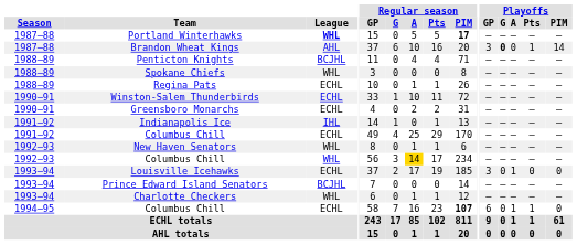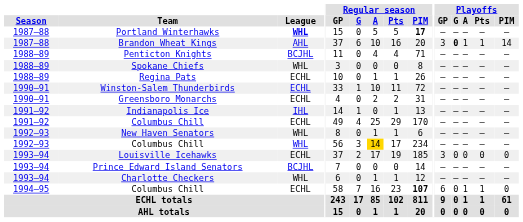 <table border="0" cellpadding="1" cellspacing="0" style="text-align:center; width:60em">
 <tr bgcolor="#e0e0e0">
 <th colspan="3" bgcolor="#ffffff"></th>
 <th rowspan="99" bgcolor="#ffffff"></th>
 <th colspan="5"><a href='#'>Regular season</a></th>
 <th rowspan="99" bgcolor="#ffffff"></th>
 <th colspan="5"><a href='#'>Playoffs</a></th>
 </tr>
 <tr bgcolor="#e0e0e0">
 <th><a href='#'>Season</a></th>
 <th>Team</th>
 <th>League</th>
 <th>GP</th>
 <th><a href='#'>G</a></th>
 <th><a href='#'>A</a></th>
 <th><a href='#'>Pts</a></th>
 <th><a href='#'>PIM</a></th>
 <th>GP</th>
 <th>G</th>
 <th>A</th>
 <th>Pts</th>
 <th>PIM</th>
 </tr>
 <tr>
 <td><a href='#'>1987–88</a></td>
 <td><a href='#'>Portland Winterhawks</a></td>
 <td><strong><a href='#'>WHL</a></strong></td>
 <td>15</td>
 <td>0</td>
 <td>5</td>
 <td>5</td>
 <td><strong>17</strong></td>
 <td>—</td>
 <td>—</td>
 <td>—</td>
 <td>—</td>
 <td>—</td>
 </tr>
 <tr bgcolor="#f0f0f0">
 <td><a href='#'>1987–88</a></td>
 <td><a href='#'>Brandon Wheat Kings</a></td>
 <td><a href='#'>AHL</a></td>
 <td>37</td>
 <td>6</td>
 <td>10</td>
 <td>16</td>
 <td>20</td>
 <td>3</td>
 <td><strong>0</strong></td>
-<td>0</td>
+<td>1</td>
 <td>1</td>
 <td>14</td>
 </tr>
 <tr>
 <td><a href='#'>1988–89</a></td>
 <td><a href='#'>Penticton Knights</a></td>
 <td><a href='#'>BCJHL</a></td>
 <td>11</td>
 <td>0</td>
 <td>4</td>
 <td>4</td>
 <td>71</td>
 <td>—</td>
 <td>—</td>
 <td>—</td>
 <td>—</td>
 <td>—</td>
 </tr>
 <tr bgcolor="#f0f0f0">
 <td><a href='#'>1988–89</a></td>
 <td><a href='#'>Spokane Chiefs</a></td>
 <td>WHL</td>
 <td>3</td>
 <td>0</td>
 <td>0</td>
 <td>0</td>
 <td>8</td>
 <td>—</td>
 <td>—</td>
 <td>—</td>
 <td>—</td>
 <td>—</td>
 </tr>
 <tr>
 <td><a href='#'>1988–89</a></td>
 <td><a href='#'>Regina Pats</a></td>
 <td>ECHL</td>
 <td>10</td>
 <td>0</td>
 <td>1</td>
 <td>1</td>
 <td>26</td>
 <td>—</td>
 <td>—</td>
 <td>—</td>
 <td>—</td>
 <td>—</td>
 </tr>
 <tr bgcolor="#f0f0f0">
 <td><a href='#'>1990–91</a></td>
 <td><a href='#'>Winston-Salem Thunderbirds</a></td>
 <td><a href='#'>ECHL</a></td>
 <td>33</td>
 <td>1</td>
 <td>10</td>
 <td>11</td>
 <td>72</td>
 <td>—</td>
 <td>—</td>
 <td>—</td>
 <td>—</td>
 <td>—</td>
 </tr>
 <tr>
 <td><a href='#'>1990–91</a></td>
 <td><a href='#'>Greensboro Monarchs</a></td>
 <td>ECHL</td>
 <td>4</td>
 <td>0</td>
 <td>2</td>
 <td>2</td>
 <td>31</td>
 <td>—</td>
 <td>—</td>
 <td>—</td>
 <td>—</td>
 <td>—</td>
 </tr>
 <tr bgcolor="#f0f0f0">
 <td><a href='#'>1991–92</a></td>
 <td><a href='#'>Indianapolis Ice</a></td>
 <td><a href='#'>IHL</a></td>
 <td>14</td>
 <td>1</td>
 <td>0</td>
 <td>1</td>
 <td>13</td>
 <td>—</td>
 <td>—</td>
 <td>—</td>
 <td>—</td>
 <td>—</td>
 </tr>
 <tr>
 <td><a href='#'>1991–92</a></td>
 <td><a href='#'>Columbus Chill</a></td>
 <td>ECHL</td>
 <td>49</td>
 <td>4</td>
 <td>25</td>
 <td>29</td>
 <td>170</td>
 <td>—</td>
 <td>—</td>
 <td>—</td>
 <td>—</td>
 <td>—</td>
 </tr>
 <tr bgcolor="#f0f0f0">
 <td><a href='#'>1992–93</a></td>
 <td><a href='#'>New Haven Senators</a></td>
 <td>WHL</td>
 <td>8</td>
 <td>0</td>
 <td>1</td>
 <td>1</td>
 <td>6</td>
 <td>—</td>
 <td>—</td>
 <td>—</td>
 <td>—</td>
 <td>—</td>
 </tr>
 <tr>
 <td><a href='#'>1992–93</a></td>
 <td>Columbus Chill</td>
 <td><a href='#'>WHL</a></td>
 <td>56</td>
 <td>3</td>
 <td style="background: gold;">14</td>
 <td>17</td>
 <td>234</td>
 <td>—</td>
 <td>—</td>
 <td>—</td>
 <td>—</td>
 <td>—</td>
 </tr>
 <tr bgcolor="#f0f0f0">
 <td><a href='#'>1993–94</a></td>
 <td><a href='#'>Louisville Icehawks</a></td>
 <td>ECHL</td>
 <td>37</td>
 <td>2</td>
 <td>17</td>
 <td>19</td>
 <td>185</td>
 <td>3</td>
 <td>0</td>
-<td>1</td>
+<td>0</td>
 <td>0</td>
 <td>0</td>
 </tr>
 <tr>
 <td><a href='#'>1993–94</a></td>
 <td><a href='#'>Prince Edward Island Senators</a></td>
 <td><a href='#'>BCJHL</a></td>
 <td>7</td>
 <td>0</td>
 <td>0</td>
 <td>0</td>
 <td>14</td>
 <td>—</td>
 <td>—</td>
 <td>—</td>
 <td>—</td>
 <td>—</td>
 </tr>
 <tr bgcolor="#f0f0f0">
 <td><a href='#'>1993–94</a></td>
 <td><a href='#'>Charlotte Checkers</a></td>
 <td>WHL</td>
 <td>6</td>
 <td>0</td>
 <td>1</td>
 <td>1</td>
 <td>12</td>
 <td>—</td>
 <td>—</td>
 <td>—</td>
 <td>—</td>
 <td>—</td>
 </tr>
 <tr>
 <td><a href='#'>1994–95</a></td>
 <td>Columbus Chill</td>
 <td>ECHL</td>
 <td>58</td>
 <td>7</td>
 <td>16</td>
 <td>23</td>
 <td><strong>107</strong></td>
 <td>6</td>
 <td>0</td>
 <td>1</td>
 <td>1</td>
 <td>0</td>
 </tr>
 <tr>
 </tr>
 <tr ALIGN="center" bgcolor="#e0e0e0">
 <th colspan="3">ECHL totals</th>
 <th ALIGN="center">243</th>
 <th ALIGN="center">17</th>
 <th ALIGN="center">85</th>
 <th ALIGN="center">102</th>
 <th ALIGN="center">811</th>
 <th ALIGN="center">9</th>
 <th ALIGN="center">0</th>
 <th ALIGN="center">1</th>
 <th ALIGN="center">1</th>
 <th ALIGN="center">61</th>
 </tr>
 <tr ALIGN="center" bgcolor="#e0e0e0">
 <th colspan="3">AHL totals</th>
 <th ALIGN="center">15</th>
 <th ALIGN="center">0</th>
 <th ALIGN="center">1</th>
 <th ALIGN="center">1</th>
 <th ALIGN="center">20</th>
 <th ALIGN="center">0</th>
 <th ALIGN="center">0</th>
 <th ALIGN="center">0</th>
 <th ALIGN="center">0</th>
 <th ALIGN="center">0</th>
 </tr>
 </table>
